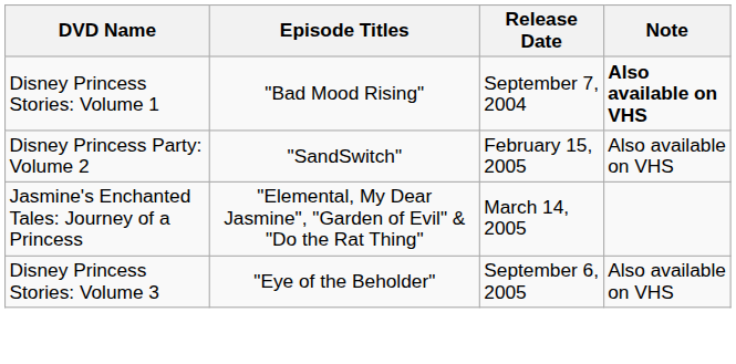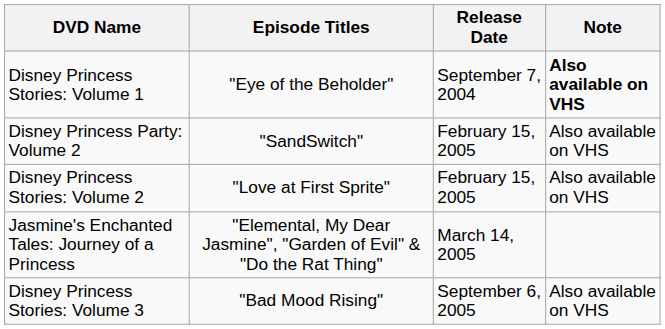 <table class="wikitable">
 <tr>
 <th>DVD Name</th>
 <th>Episode Titles</th>
 <th>Release Date</th>
 <th>Note</th>
 </tr>
 <tr>
 <td>Disney Princess Stories: Volume 1</td>
-<td style="text-align:center;">"Bad Mood Rising"</td>
+<td style="text-align:center;">"Eye of the Beholder"</td>
 <td>September 7, 2004</td>
 <td><strong>Also available on VHS</strong></td>
 </tr>
 <tr>
 <td>Disney Princess Party: Volume 2</td>
 <td style="text-align:center;">"SandSwitch"</td>
+<td>February 15, 2005</td>
+<td>Also available on VHS</td>
+</tr>
+<tr>
+<td>Disney Princess Stories: Volume 2</td>
+<td style="text-align:center;">"Love at First Sprite"</td>
 <td>February 15, 2005</td>
 <td>Also available on VHS</td>
 </tr>
 <tr>
 <td>Jasmine's Enchanted Tales: Journey of a Princess</td>
 <td style="text-align:center;">"Elemental, My Dear Jasmine", "Garden of Evil" & "Do the Rat Thing"</td>
 <td>March 14, 2005</td>
 <td></td>
 </tr>
 <tr>
 <td>Disney Princess Stories: Volume 3</td>
-<td style="text-align:center;">"Eye of the Beholder"</td>
+<td style="text-align:center;">"Bad Mood Rising"</td>
 <td>September 6, 2005</td>
 <td>Also available on VHS</td>
 </tr>
 </table>
